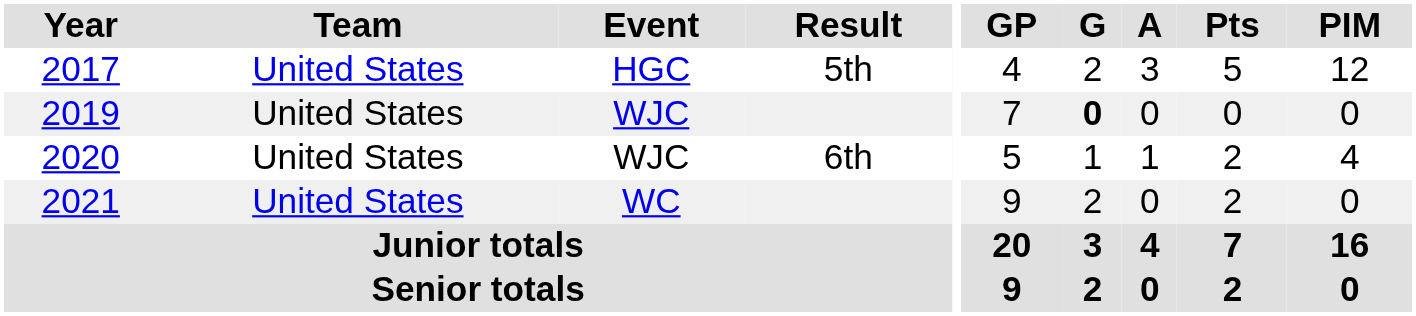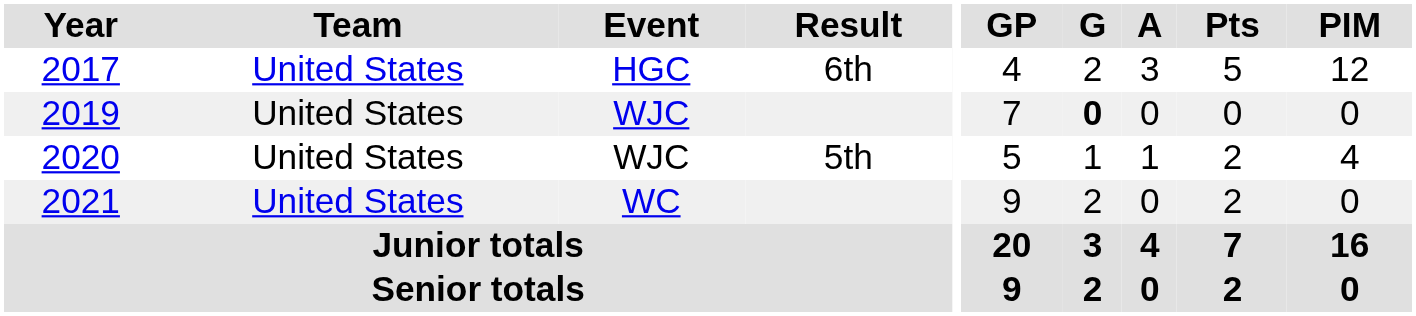 <table border="0" cellpadding="1" cellspacing="0" ID="Table3" style="text-align:center; width:40em">
 <tr bgcolor="#e0e0e0">
 <th>Year</th>
 <th>Team</th>
 <th>Event</th>
 <th>Result</th>
 <th rowspan="99" bgcolor="#ffffff"></th>
 <th>GP</th>
 <th>G</th>
 <th>A</th>
 <th>Pts</th>
 <th>PIM</th>
 </tr>
 <tr>
 <td><a href='#'>2017</a></td>
 <td><a href='#'>United States</a></td>
 <td><a href='#'>HGC</a></td>
-<td>5th</td>
+<td>6th</td>
 <td>4</td>
 <td>2</td>
 <td>3</td>
 <td>5</td>
 <td>12</td>
 </tr>
 <tr bgcolor="#f0f0f0">
 <td><a href='#'>2019</a></td>
 <td>United States</td>
 <td><a href='#'>WJC</a></td>
 <td></td>
 <td>7</td>
 <td><strong>0</strong></td>
 <td>0</td>
 <td>0</td>
 <td>0</td>
 </tr>
 <tr>
 <td><a href='#'>2020</a></td>
 <td>United States</td>
 <td>WJC</td>
-<td>6th</td>
+<td>5th</td>
 <td>5</td>
 <td>1</td>
 <td>1</td>
 <td>2</td>
 <td>4</td>
 </tr>
 <tr bgcolor="#f0f0f0">
 <td><a href='#'>2021</a></td>
 <td><a href='#'>United States</a></td>
 <td><a href='#'>WC</a></td>
 <td></td>
 <td>9</td>
 <td>2</td>
 <td>0</td>
 <td>2</td>
 <td>0</td>
 </tr>
 <tr bgcolor="#e0e0e0">
 <th colspan="4">Junior totals</th>
 <th>20</th>
 <th>3</th>
 <th>4</th>
 <th>7</th>
 <th>16</th>
 </tr>
 <tr bgcolor="#e0e0e0">
 <th colspan="4">Senior totals</th>
 <th>9</th>
 <th>2</th>
 <th>0</th>
 <th>2</th>
 <th>0</th>
 </tr>
 </table>
